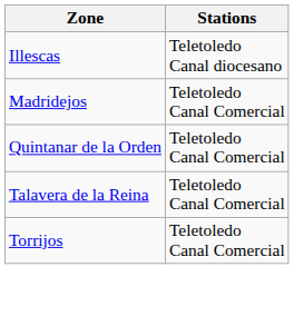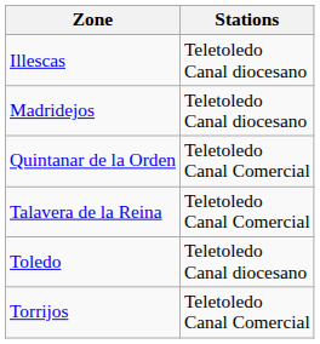 <table class="wikitable">
 <tr>
 <th>Zone</th>
 <th>Stations</th>
 </tr>
 <tr>
 <td><a href='#'>Illescas</a></td>
 <td>Teletoledo<br>Canal diocesano</td>
 </tr>
 <tr>
 <td><a href='#'>Madridejos</a></td>
-<td>Teletoledo<br>Canal Comercial</td>
+<td>Teletoledo<br>Canal diocesano</td>
 </tr>
 <tr>
 <td><a href='#'>Quintanar de la Orden</a></td>
 <td>Teletoledo<br>Canal Comercial</td>
 </tr>
 <tr>
 <td><a href='#'>Talavera de la Reina</a></td>
 <td>Teletoledo<br>Canal Comercial</td>
 </tr>
 <tr>
+<td><a href='#'>Toledo</a></td>
+<td>Teletoledo<br>Canal diocesano</td>
+</tr>
+<tr>
 <td><a href='#'>Torrijos</a></td>
 <td>Teletoledo<br>Canal Comercial</td>
 </tr>
 </table>
